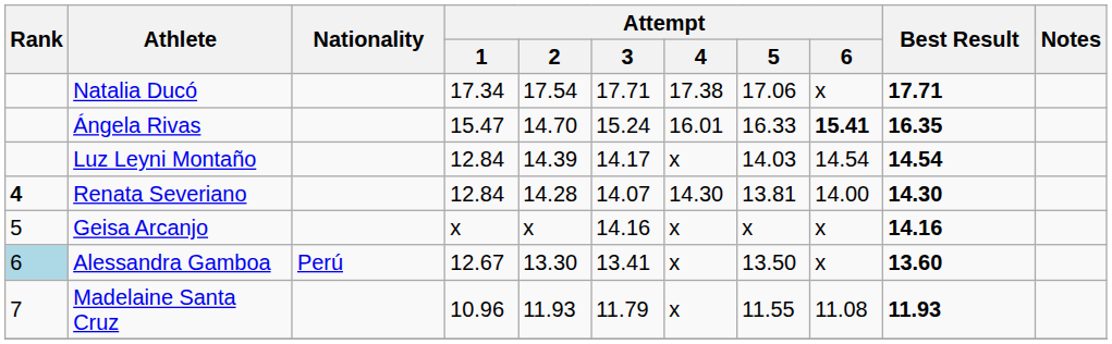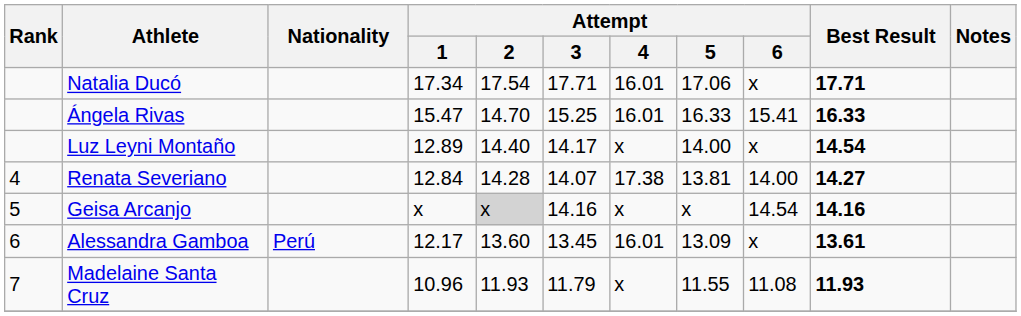 <table class="wikitable" style="font-size:95%" style="width:35em;" style="text-align:center">
 <tr>
 <th rowspan=2>Rank</th>
 <th rowspan=2 width=150>Athlete</th>
 <th rowspan=2 width=100>Nationality</th>
 <th colspan=6 width=300>Attempt</th>
 <th rowspan=2 width=100>Best Result</th>
 <th rowspan=2>Notes</th>
 </tr>
 <tr>
 <th>1</th>
 <th>2</th>
 <th>3</th>
 <th>4</th>
 <th>5</th>
 <th>6</th>
 </tr>
 <tr>
 <td></td>
 <td align=left><a href='#'>Natalia Ducó</a></td>
 <td align=left></td>
 <td>17.34</td>
 <td>17.54</td>
 <td>17.71</td>
-<td>17.38</td>
+<td>16.01</td>
 <td>17.06</td>
 <td>x</td>
 <td><strong>17.71</strong></td>
 <td></td>
 </tr>
 <tr>
 <td></td>
 <td align=left><a href='#'>Ángela Rivas</a></td>
 <td align=left></td>
 <td>15.47</td>
 <td>14.70</td>
-<td>15.24</td>
+<td>15.25</td>
 <td>16.01</td>
 <td>16.33</td>
-<td><strong>15.41</strong></td>
-<td><strong>16.35</strong></td>
+<td>15.41</td>
+<td><strong>16.33</strong></td>
 <td></td>
 </tr>
 <tr>
 <td></td>
 <td align=left><a href='#'>Luz Leyni Montaño</a></td>
 <td align=left></td>
-<td>12.84</td>
-<td>14.39</td>
+<td>12.89</td>
+<td>14.40</td>
 <td>14.17</td>
 <td>x</td>
-<td>14.03</td>
-<td>14.54</td>
+<td>14.00</td>
+<td>x</td>
 <td><strong>14.54</strong></td>
 <td></td>
 </tr>
 <tr>
-<td><strong>4</strong></td>
+<td>4</td>
 <td align=left><a href='#'>Renata Severiano</a></td>
 <td align=left></td>
 <td>12.84</td>
 <td>14.28</td>
 <td>14.07</td>
-<td>14.30</td>
+<td>17.38</td>
 <td>13.81</td>
 <td>14.00</td>
-<td><strong>14.30</strong></td>
+<td><strong>14.27</strong></td>
 <td></td>
 </tr>
 <tr>
 <td>5</td>
 <td align=left><a href='#'>Geisa Arcanjo</a></td>
 <td align=left></td>
 <td>x</td>
-<td>x</td>
+<td style="background: lightgrey;">x</td>
 <td>14.16</td>
 <td>x</td>
 <td>x</td>
-<td>x</td>
+<td>14.54</td>
 <td><strong>14.16</strong></td>
 <td></td>
 </tr>
 <tr>
-<td style="background: lightblue;">6</td>
+<td>6</td>
 <td align=left><a href='#'>Alessandra Gamboa</a></td>
 <td align=left> <a href='#'>Perú</a></td>
-<td>12.67</td>
-<td>13.30</td>
-<td>13.41</td>
+<td>12.17</td>
+<td>13.60</td>
+<td>13.45</td>
+<td>16.01</td>
+<td>13.09</td>
 <td>x</td>
-<td>13.50</td>
-<td>x</td>
-<td><strong>13.60</strong></td>
+<td><strong>13.61</strong></td>
 <td></td>
 </tr>
 <tr>
 <td>7</td>
 <td align=left><a href='#'>Madelaine Santa Cruz</a></td>
 <td align=left></td>
 <td>10.96</td>
 <td>11.93</td>
 <td>11.79</td>
 <td>x</td>
 <td>11.55</td>
 <td>11.08</td>
 <td><strong>11.93</strong></td>
 <td></td>
 </tr>
 <tr>
 </tr>
 </table>
